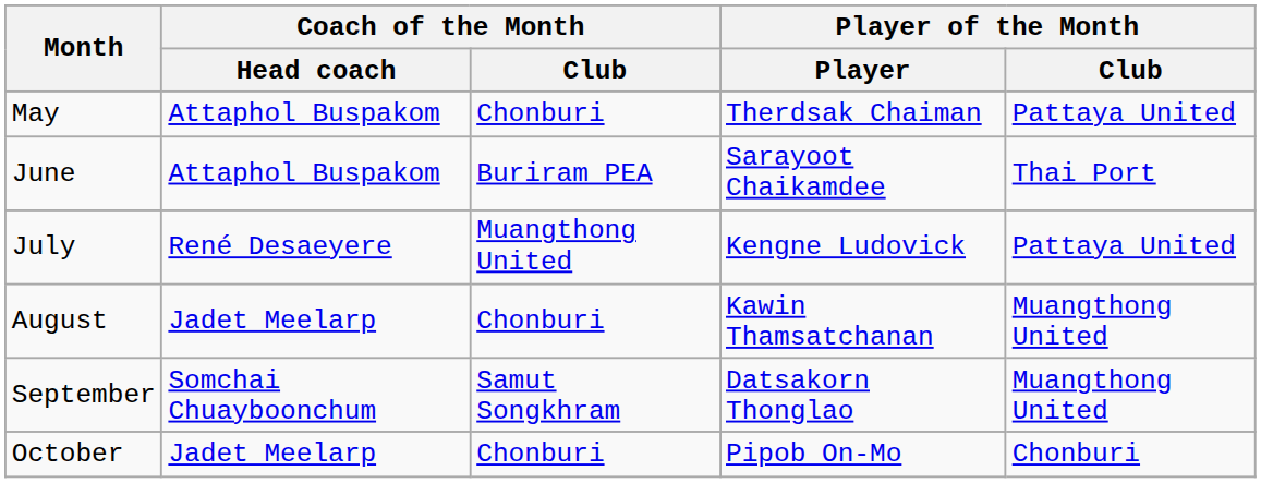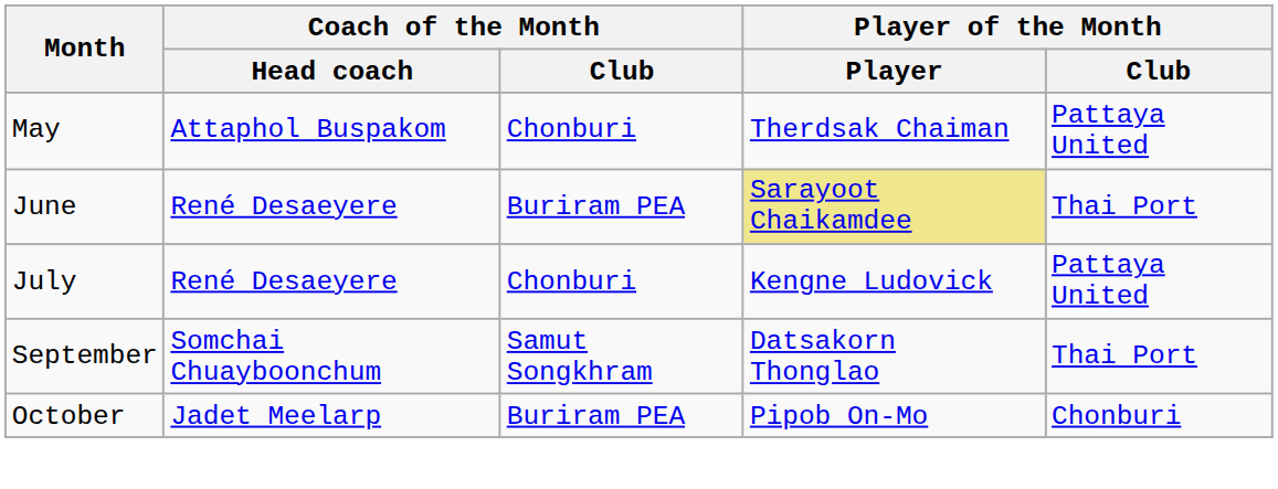 <table class="wikitable">
 <tr>
 <th rowspan="2">Month</th>
 <th colspan="2">Coach of the Month</th>
 <th colspan="2">Player of the Month</th>
 </tr>
 <tr>
 <th>Head coach</th>
 <th>Club</th>
 <th>Player</th>
 <th>Club</th>
 </tr>
 <tr>
 <td>May</td>
 <td> <a href='#'>Attaphol Buspakom</a></td>
 <td><a href='#'>Chonburi</a></td>
 <td> <a href='#'>Therdsak Chaiman</a></td>
 <td><a href='#'>Pattaya United</a></td>
 </tr>
 <tr>
 <td>June</td>
-<td> <a href='#'>Attaphol Buspakom</a></td>
+<td> <a href='#'>René Desaeyere</a></td>
 <td><a href='#'>Buriram PEA</a></td>
-<td> <a href='#'>Sarayoot Chaikamdee</a></td>
+<td style="background: khaki;"> <a href='#'>Sarayoot Chaikamdee</a></td>
 <td><a href='#'>Thai Port</a></td>
 </tr>
 <tr>
 <td>July</td>
 <td> <a href='#'>René Desaeyere</a></td>
-<td><a href='#'>Muangthong United</a></td>
+<td><a href='#'>Chonburi</a></td>
 <td> <a href='#'>Kengne Ludovick</a></td>
 <td><a href='#'>Pattaya United</a></td>
-</tr>
-<tr>
-<td>August</td>
-<td> <a href='#'>Jadet Meelarp</a></td>
-<td><a href='#'>Chonburi</a></td>
-<td> <a href='#'>Kawin Thamsatchanan</a></td>
-<td><a href='#'>Muangthong United</a></td>
 </tr>
 <tr>
 <td>September</td>
 <td> <a href='#'>Somchai Chuayboonchum</a></td>
 <td><a href='#'>Samut Songkhram</a></td>
 <td> <a href='#'>Datsakorn Thonglao</a></td>
-<td><a href='#'>Muangthong United</a></td>
+<td><a href='#'>Thai Port</a></td>
 </tr>
 <tr>
 <td>October</td>
 <td> <a href='#'>Jadet Meelarp</a></td>
-<td><a href='#'>Chonburi</a></td>
+<td><a href='#'>Buriram PEA</a></td>
 <td> <a href='#'>Pipob On-Mo</a></td>
 <td><a href='#'>Chonburi</a></td>
 </tr>
 </table>
